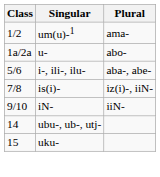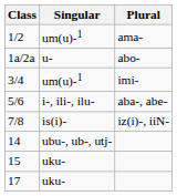 <table class="wikitable">
 <tr>
 <th>Class</th>
 <th>Singular</th>
 <th>Plural</th>
 </tr>
 <tr>
 <td>1/2</td>
 <td>um(u)-<sup>1</sup></td>
 <td>ama-</td>
 </tr>
 <tr>
 <td>1a/2a</td>
 <td>u-</td>
 <td>abo-</td>
 </tr>
 <tr>
+<td>3/4</td>
+<td>um(u)-<sup>1</sup></td>
+<td>imi-</td>
+</tr>
+<tr>
 <td>5/6</td>
 <td>i-, ili-, ilu-</td>
 <td>aba-, abe-</td>
 </tr>
 <tr>
 <td>7/8</td>
 <td>is(i)-</td>
 <td>iz(i)-, iiN-</td>
-</tr>
-<tr>
-<td>9/10</td>
-<td>iN-</td>
-<td>iiN-</td>
 </tr>
 <tr>
 <td>14</td>
 <td>ubu-, ub-, utj-</td>
 <td></td>
 </tr>
 <tr>
 <td>15</td>
 <td>uku-</td>
 <td></td>
 </tr>
+<tr>
+<td>17</td>
+<td>uku-</td>
+<td></td>
+</tr>
 </table>
